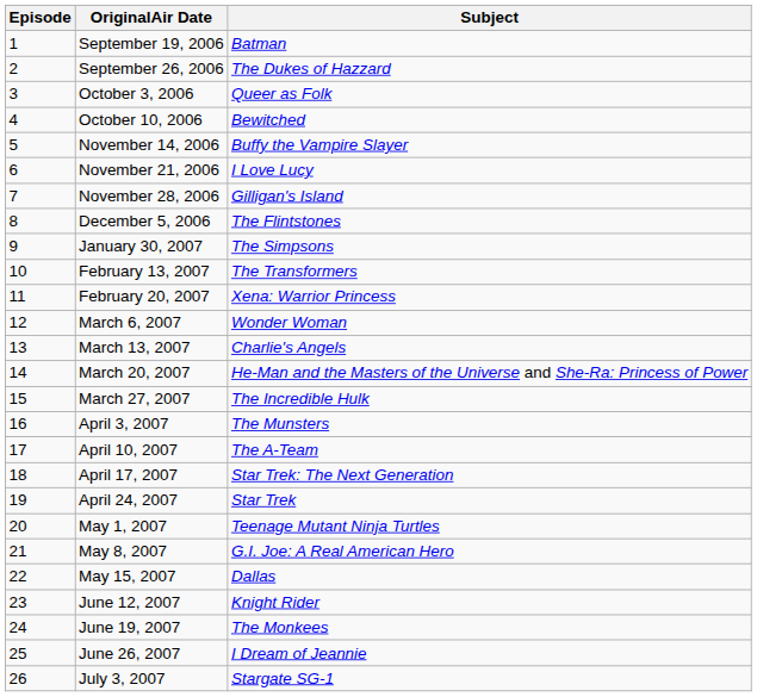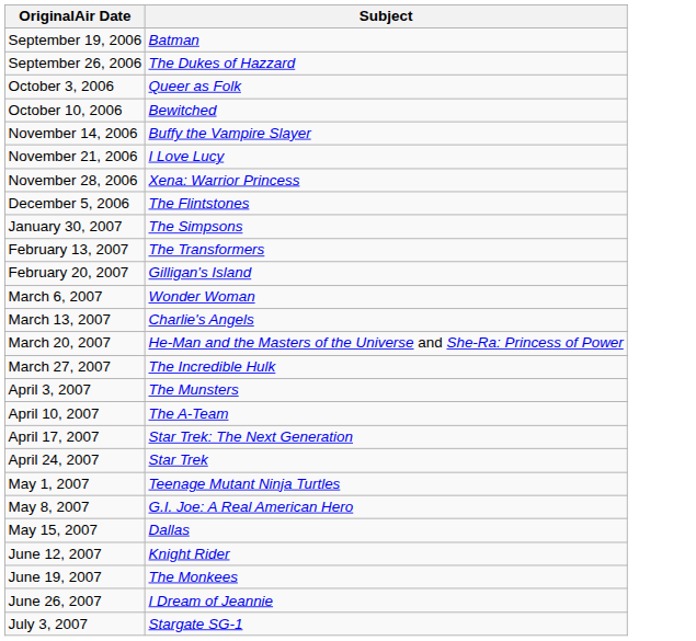 <table class="wikitable">
 <tr>
-<th><strong>Episode</strong></th>
 <th><strong>OriginalAir Date</strong></th>
 <th><strong>Subject</strong></th>
 </tr>
 <tr>
-<td>1</td>
 <td>September 19, 2006</td>
 <td><a href='#'><em>Batman</em></a></td>
 </tr>
 <tr>
-<td>2</td>
 <td>September 26, 2006</td>
 <td><em><a href='#'>The Dukes of Hazzard</a></em></td>
 </tr>
 <tr>
-<td>3</td>
 <td>October 3, 2006<br></td>
 <td><a href='#'><em>Queer as Folk</em></a></td>
 </tr>
 <tr>
-<td>4</td>
 <td>October 10, 2006</td>
 <td><em><a href='#'>Bewitched</a></em></td>
 </tr>
 <tr>
-<td>5</td>
 <td>November 14, 2006<br></td>
 <td><em><a href='#'>Buffy the Vampire Slayer</a></em></td>
 </tr>
 <tr>
-<td>6</td>
 <td>November 21, 2006<br></td>
 <td><em><a href='#'>I Love Lucy</a></em></td>
 </tr>
 <tr>
-<td>7</td>
 <td>November 28, 2006</td>
-<td><em><a href='#'>Gilligan's Island</a></em></td>
+<td><em><a href='#'>Xena: Warrior Princess</a></em></td>
 </tr>
 <tr>
-<td>8</td>
 <td>December 5, 2006</td>
 <td><em><a href='#'>The Flintstones</a></em></td>
 </tr>
 <tr>
-<td>9</td>
 <td>January 30, 2007<br></td>
 <td><em><a href='#'>The Simpsons</a></em></td>
 </tr>
 <tr>
-<td>10</td>
 <td>February 13, 2007<br></td>
 <td><a href='#'><em>The Transformers</em></a></td>
 </tr>
 <tr>
-<td>11</td>
 <td>February 20, 2007<br></td>
-<td><em><a href='#'>Xena: Warrior Princess</a></em></td>
+<td><em><a href='#'>Gilligan's Island</a></em></td>
 </tr>
 <tr>
-<td>12</td>
 <td>March 6, 2007</td>
 <td><a href='#'><em>Wonder Woman</em></a><br></td>
 </tr>
 <tr>
-<td>13</td>
 <td>March 13, 2007</td>
 <td><em><a href='#'>Charlie's Angels</a></em><br></td>
 </tr>
 <tr>
-<td>14</td>
 <td>March 20, 2007</td>
 <td><em><a href='#'>He-Man and the Masters of the Universe</a></em> and <em><a href='#'>She-Ra: Princess of Power</a></em><br></td>
 </tr>
 <tr>
-<td>15</td>
 <td>March 27, 2007</td>
 <td><a href='#'><em>The Incredible Hulk</em></a><br></td>
 </tr>
 <tr>
-<td>16</td>
 <td>April 3, 2007<br></td>
 <td><em><a href='#'>The Munsters</a></em><br></td>
 </tr>
 <tr>
-<td>17</td>
 <td>April 10, 2007<br></td>
 <td><em><a href='#'>The A-Team</a></em><br></td>
 </tr>
 <tr>
-<td>18</td>
 <td>April 17, 2007<br></td>
 <td><em><a href='#'>Star Trek: The Next Generation</a></em><br></td>
 </tr>
 <tr>
-<td>19</td>
 <td>April 24, 2007<br></td>
 <td><a href='#'><em>Star Trek</em></a><br></td>
 </tr>
 <tr>
-<td>20</td>
 <td>May 1, 2007<br></td>
 <td><em><a href='#'>Teenage Mutant Ninja Turtles</a></em><br></td>
 </tr>
 <tr>
-<td>21</td>
 <td>May 8, 2007<br></td>
 <td><a href='#'><em>G.I. Joe: A Real American Hero</em></a><br></td>
 </tr>
 <tr>
-<td>22</td>
 <td>May 15, 2007<br></td>
 <td><em><a href='#'>Dallas</a></em><br></td>
 </tr>
 <tr>
-<td>23</td>
 <td>June 12, 2007<br></td>
 <td><a href='#'><em>Knight Rider</em></a><br></td>
 </tr>
 <tr>
-<td>24</td>
 <td>June 19, 2007<br></td>
 <td><a href='#'><em>The Monkees</em></a><br></td>
 </tr>
 <tr>
-<td>25</td>
 <td>June 26, 2007<br></td>
 <td><em><a href='#'>I Dream of Jeannie</a></em><br></td>
 </tr>
 <tr>
-<td>26</td>
 <td>July 3, 2007<br></td>
 <td><em><a href='#'>Stargate SG-1</a></em><br></td>
 </tr>
 </table>
